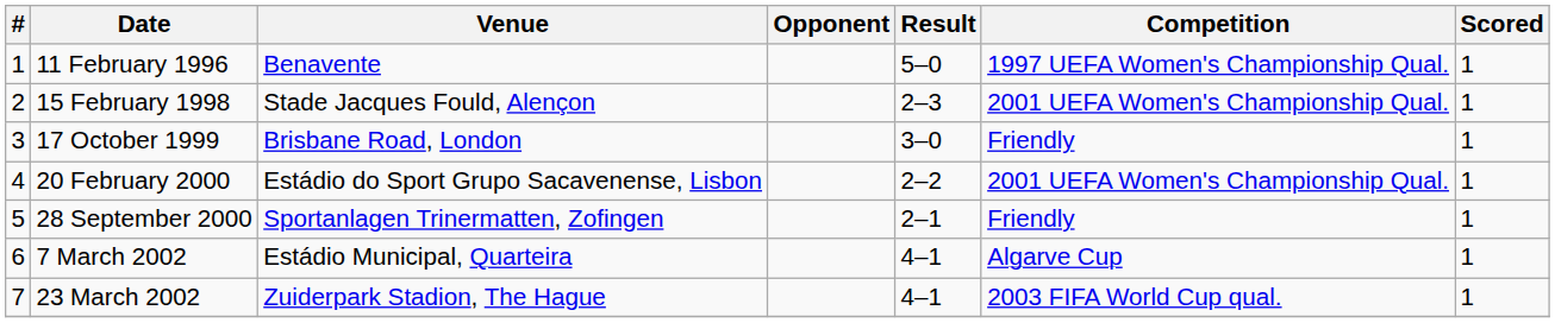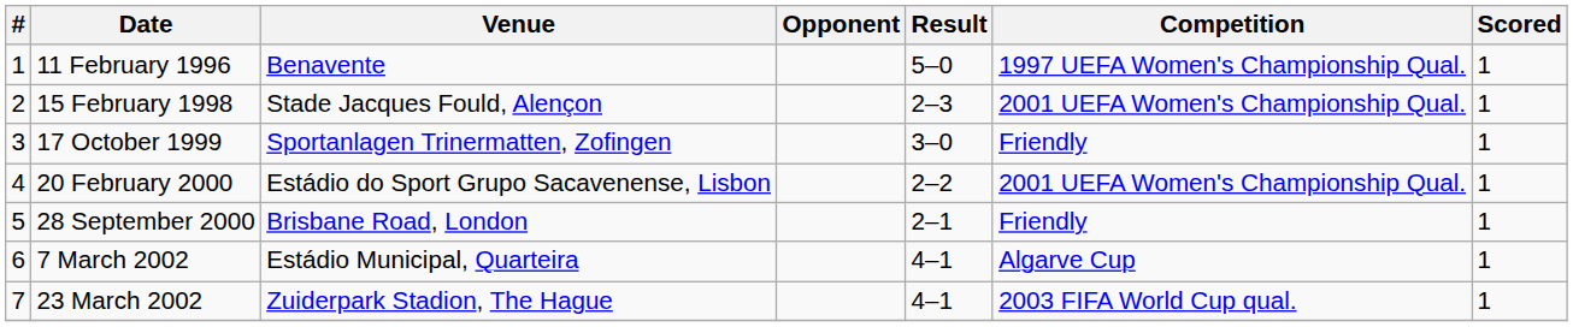 <table class="wikitable">
 <tr>
 <th>#</th>
 <th>Date</th>
 <th>Venue</th>
 <th>Opponent</th>
 <th>Result</th>
 <th>Competition</th>
 <th>Scored</th>
 </tr>
 <tr>
 <td>1</td>
 <td>11 February 1996</td>
 <td><a href='#'>Benavente</a></td>
 <td></td>
 <td>5–0</td>
 <td><a href='#'>1997 UEFA Women's Championship Qual.</a></td>
 <td>1</td>
 </tr>
 <tr>
 <td>2</td>
 <td>15 February 1998</td>
 <td>Stade Jacques Fould, <a href='#'>Alençon</a></td>
 <td></td>
 <td>2–3</td>
 <td><a href='#'>2001 UEFA Women's Championship Qual.</a></td>
 <td>1</td>
 </tr>
 <tr>
 <td>3</td>
 <td>17 October 1999</td>
-<td><a href='#'>Brisbane Road</a>, <a href='#'>London</a></td>
+<td><a href='#'>Sportanlagen Trinermatten</a>, <a href='#'>Zofingen</a></td>
 <td></td>
 <td>3–0</td>
 <td><a href='#'>Friendly</a></td>
 <td>1</td>
 </tr>
 <tr>
 <td>4</td>
 <td>20 February 2000</td>
 <td>Estádio do Sport Grupo Sacavenense, <a href='#'>Lisbon</a></td>
 <td></td>
 <td>2–2</td>
 <td><a href='#'>2001 UEFA Women's Championship Qual.</a></td>
 <td>1</td>
 </tr>
 <tr>
 <td>5</td>
 <td>28 September 2000</td>
-<td><a href='#'>Sportanlagen Trinermatten</a>, <a href='#'>Zofingen</a></td>
+<td><a href='#'>Brisbane Road</a>, <a href='#'>London</a></td>
 <td></td>
 <td>2–1</td>
 <td><a href='#'>Friendly</a></td>
 <td>1</td>
 </tr>
 <tr>
 <td>6</td>
 <td>7 March 2002</td>
 <td>Estádio Municipal, <a href='#'>Quarteira</a></td>
 <td></td>
 <td>4–1</td>
 <td><a href='#'>Algarve Cup</a></td>
 <td>1</td>
 </tr>
 <tr>
 <td>7</td>
 <td>23 March 2002</td>
 <td><a href='#'>Zuiderpark Stadion</a>, <a href='#'>The Hague</a></td>
 <td></td>
 <td>4–1</td>
 <td><a href='#'>2003 FIFA World Cup qual.</a></td>
 <td>1</td>
 </tr>
 <tr>
 </tr>
 </table>
